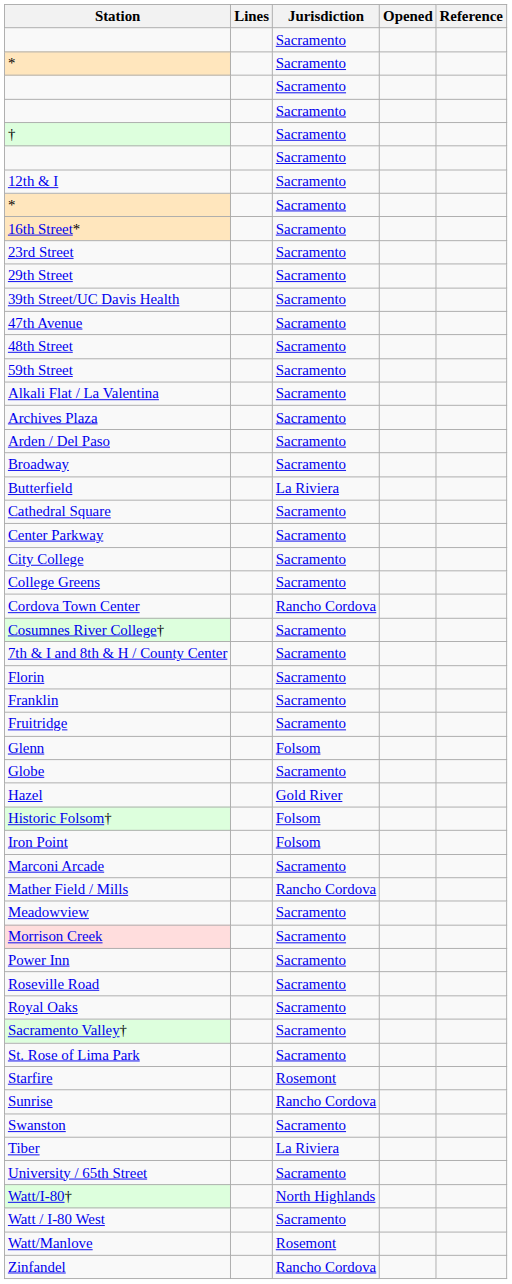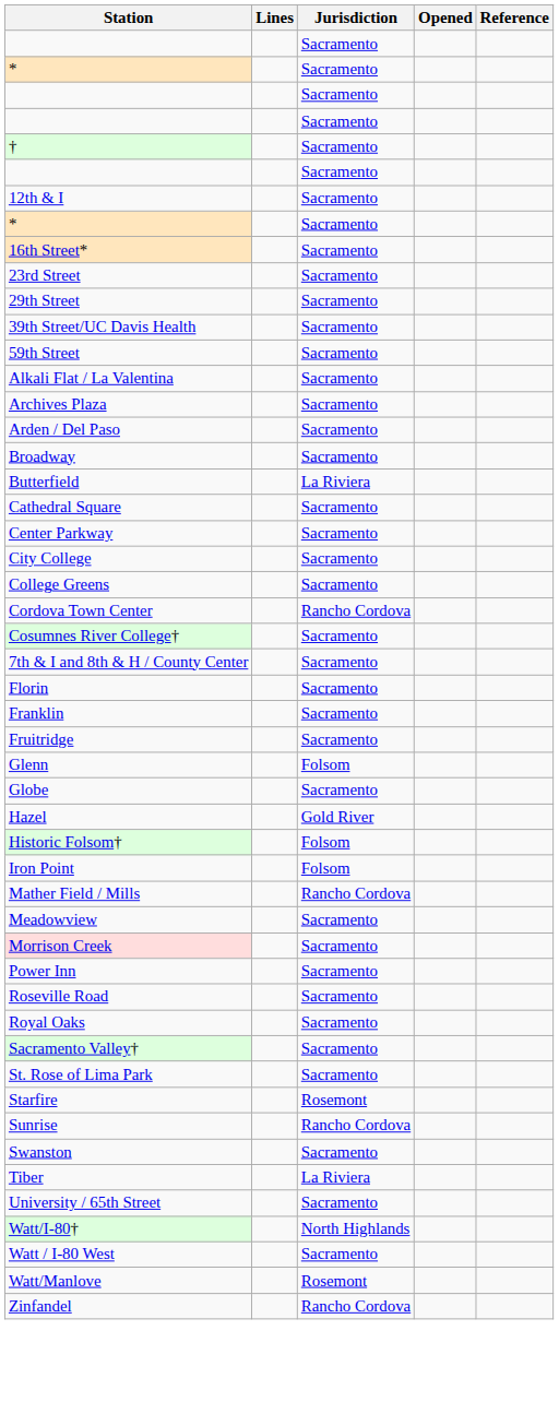 <table class="wikitable sortable sticky-header">
 <tr>
 <th>Station</th>
 <th class="unsortable">Lines</th>
 <th>Jurisdiction</th>
 <th>Opened</th>
 <th class="unsortable">Reference</th>
 </tr>
 <tr>
 <td></td>
 <td></td>
 <td><a href='#'>Sacramento</a></td>
 <td></td>
 <td align="center"></td>
 </tr>
 <tr>
 <td style="background-color:#FFE6BD">*</td>
 <td>  </td>
 <td><a href='#'>Sacramento</a></td>
 <td></td>
 <td align="center"></td>
 </tr>
 <tr>
 <td></td>
 <td> </td>
 <td><a href='#'>Sacramento</a></td>
 <td></td>
 <td align="center"></td>
 </tr>
 <tr>
 <td></td>
 <td> </td>
 <td><a href='#'>Sacramento</a></td>
 <td></td>
 <td align="center"></td>
 </tr>
 <tr>
 <td style="background-color:#ddffdd">†</td>
 <td></td>
 <td><a href='#'>Sacramento</a></td>
 <td></td>
 <td align="center"></td>
 </tr>
 <tr>
 <td></td>
 <td>  </td>
 <td><a href='#'>Sacramento</a></td>
 <td></td>
 <td align="center"></td>
 </tr>
 <tr>
 <td><a href='#'>12th & I</a></td>
 <td></td>
 <td><a href='#'>Sacramento</a></td>
 <td></td>
 <td align="center"></td>
 </tr>
 <tr>
 <td style="background-color:#FFE6BD">*</td>
 <td>  </td>
 <td><a href='#'>Sacramento</a></td>
 <td></td>
 <td align="center"></td>
 </tr>
 <tr>
 <td style="background-color:#FFE6BD"><a href='#'>16th Street</a>*</td>
 <td> </td>
 <td><a href='#'>Sacramento</a></td>
 <td></td>
 <td align="center"></td>
 </tr>
 <tr>
 <td><a href='#'>23rd Street</a></td>
 <td></td>
 <td><a href='#'>Sacramento</a></td>
 <td></td>
 <td align="center"></td>
 </tr>
 <tr>
 <td><a href='#'>29th Street</a></td>
 <td></td>
 <td><a href='#'>Sacramento</a></td>
 <td></td>
 <td align="center"></td>
 </tr>
 <tr>
 <td><a href='#'>39th Street/UC Davis Health</a></td>
-<td></td>
-<td><a href='#'>Sacramento</a></td>
-<td></td>
-<td align="center"></td>
-</tr>
-<tr>
-<td><a href='#'>47th Avenue</a></td>
-<td></td>
-<td><a href='#'>Sacramento</a></td>
-<td></td>
-<td align="center"></td>
-</tr>
-<tr>
-<td><a href='#'>48th Street</a></td>
 <td></td>
 <td><a href='#'>Sacramento</a></td>
 <td></td>
 <td align="center"></td>
 </tr>
 <tr>
 <td><a href='#'>59th Street</a></td>
 <td></td>
 <td><a href='#'>Sacramento</a></td>
 <td></td>
 <td align="center"></td>
 </tr>
 <tr>
 <td><a href='#'>Alkali Flat / La Valentina</a></td>
 <td></td>
 <td><a href='#'>Sacramento</a></td>
 <td></td>
 <td align="center"></td>
 </tr>
 <tr>
 <td><a href='#'>Archives Plaza</a></td>
 <td>  </td>
 <td><a href='#'>Sacramento</a></td>
 <td></td>
 <td align="center"></td>
 </tr>
 <tr>
 <td><a href='#'>Arden / Del Paso</a></td>
 <td></td>
 <td><a href='#'>Sacramento</a></td>
 <td></td>
 <td align="center"></td>
 </tr>
 <tr>
 <td><a href='#'>Broadway</a></td>
 <td></td>
 <td><a href='#'>Sacramento</a></td>
 <td></td>
 <td align="center"></td>
 </tr>
 <tr>
 <td><a href='#'>Butterfield</a></td>
 <td></td>
 <td><a href='#'>La Riviera</a></td>
 <td></td>
 <td align="center"></td>
 </tr>
 <tr>
 <td><a href='#'>Cathedral Square</a></td>
 <td></td>
 <td><a href='#'>Sacramento</a></td>
 <td></td>
 <td align="center"></td>
 </tr>
 <tr>
 <td><a href='#'>Center Parkway</a></td>
 <td></td>
 <td><a href='#'>Sacramento</a></td>
 <td></td>
 <td align="center"></td>
 </tr>
 <tr>
 <td><a href='#'>City College</a></td>
 <td></td>
 <td><a href='#'>Sacramento</a></td>
 <td></td>
 <td align="center"></td>
 </tr>
 <tr>
 <td><a href='#'>College Greens</a></td>
 <td></td>
 <td><a href='#'>Sacramento</a></td>
 <td></td>
 <td align="center"></td>
 </tr>
 <tr>
 <td><a href='#'>Cordova Town Center</a></td>
 <td></td>
 <td><a href='#'>Rancho Cordova</a></td>
 <td></td>
 <td align="center"></td>
 </tr>
 <tr>
 <td style="background-color:#ddffdd"><a href='#'>Cosumnes River College</a>†</td>
 <td></td>
 <td><a href='#'>Sacramento</a></td>
 <td></td>
 <td align="center"></td>
 </tr>
 <tr>
 <td><a href='#'>7th & I and 8th & H / County Center</a></td>
 <td> </td>
 <td><a href='#'>Sacramento</a></td>
 <td></td>
 <td align="center"></td>
 </tr>
 <tr>
 <td><a href='#'>Florin</a></td>
 <td></td>
 <td><a href='#'>Sacramento</a></td>
 <td></td>
 <td align="center"></td>
 </tr>
 <tr>
 <td><a href='#'>Franklin</a></td>
 <td></td>
 <td><a href='#'>Sacramento</a></td>
 <td></td>
 <td align="center"></td>
 </tr>
 <tr>
 <td><a href='#'>Fruitridge</a></td>
 <td></td>
 <td><a href='#'>Sacramento</a></td>
 <td></td>
 <td align="center"></td>
 </tr>
 <tr>
 <td><a href='#'>Glenn</a></td>
 <td></td>
 <td><a href='#'>Folsom</a></td>
 <td></td>
 <td align="center"></td>
 </tr>
 <tr>
 <td><a href='#'>Globe</a></td>
 <td></td>
 <td><a href='#'>Sacramento</a></td>
 <td></td>
 <td align="center"></td>
 </tr>
 <tr>
 <td><a href='#'>Hazel</a></td>
 <td></td>
 <td><a href='#'>Gold River</a></td>
 <td></td>
 <td align="center"></td>
 </tr>
 <tr>
 <td style="background-color:#ddffdd"><a href='#'>Historic Folsom</a>†</td>
 <td></td>
 <td><a href='#'>Folsom</a></td>
 <td></td>
 <td align="center"></td>
 </tr>
 <tr>
 <td><a href='#'>Iron Point</a></td>
 <td></td>
 <td><a href='#'>Folsom</a></td>
 <td></td>
 <td align="center"></td>
 </tr>
 <tr>
-<td><a href='#'>Marconi Arcade</a></td>
-<td></td>
-<td><a href='#'>Sacramento</a></td>
-<td></td>
-<td align="center"></td>
-</tr>
-<tr>
 <td><a href='#'>Mather Field / Mills</a></td>
 <td></td>
 <td><a href='#'>Rancho Cordova</a></td>
 <td></td>
 <td align="center"></td>
 </tr>
 <tr>
 <td><a href='#'>Meadowview</a></td>
 <td></td>
 <td><a href='#'>Sacramento</a></td>
 <td></td>
 <td align="center"></td>
 </tr>
 <tr>
 <td style="background-color:#FDD;"><a href='#'>Morrison Creek</a></td>
 <td></td>
 <td><a href='#'>Sacramento</a></td>
 <td></td>
 <td align="center"></td>
 </tr>
 <tr>
 <td><a href='#'>Power Inn</a></td>
 <td></td>
 <td><a href='#'>Sacramento</a></td>
 <td></td>
 <td align="center"></td>
 </tr>
 <tr>
 <td><a href='#'>Roseville Road</a></td>
 <td></td>
 <td><a href='#'>Sacramento</a></td>
 <td></td>
 <td align="center"></td>
 </tr>
 <tr>
 <td><a href='#'>Royal Oaks</a></td>
 <td></td>
 <td><a href='#'>Sacramento</a></td>
 <td></td>
 <td align="center"></td>
 </tr>
 <tr>
 <td style="background-color:#ddffdd"><a href='#'>Sacramento Valley</a>†</td>
 <td></td>
 <td><a href='#'>Sacramento</a></td>
 <td></td>
 <td align="center"></td>
 </tr>
 <tr>
 <td><a href='#'>St. Rose of Lima Park</a></td>
 <td></td>
 <td><a href='#'>Sacramento</a></td>
 <td></td>
 <td align="center"></td>
 </tr>
 <tr>
 <td><a href='#'>Starfire</a></td>
 <td></td>
 <td><a href='#'>Rosemont</a></td>
 <td></td>
 <td align="center"></td>
 </tr>
 <tr>
 <td><a href='#'>Sunrise</a></td>
 <td></td>
 <td><a href='#'>Rancho Cordova</a></td>
 <td></td>
 <td align="center"></td>
 </tr>
 <tr>
 <td><a href='#'>Swanston</a></td>
 <td></td>
 <td><a href='#'>Sacramento</a></td>
 <td></td>
 <td align="center"></td>
 </tr>
 <tr>
 <td><a href='#'>Tiber</a></td>
 <td></td>
 <td><a href='#'>La Riviera</a></td>
 <td></td>
 <td align="center"></td>
 </tr>
 <tr>
 <td><a href='#'>University / 65th Street</a></td>
 <td></td>
 <td><a href='#'>Sacramento</a></td>
 <td></td>
 <td align="center"></td>
 </tr>
 <tr>
 <td style="background-color:#ddffdd"><a href='#'>Watt/I-80</a>†</td>
 <td></td>
 <td><a href='#'>North Highlands</a></td>
 <td></td>
 <td align="center"></td>
 </tr>
 <tr>
 <td><a href='#'>Watt / I-80 West</a></td>
 <td></td>
 <td><a href='#'>Sacramento</a></td>
 <td></td>
 <td align="center"></td>
 </tr>
 <tr>
 <td><a href='#'>Watt/Manlove</a></td>
 <td></td>
 <td><a href='#'>Rosemont</a></td>
 <td></td>
 <td align="center"></td>
 </tr>
 <tr>
 <td><a href='#'>Zinfandel</a></td>
 <td></td>
 <td><a href='#'>Rancho Cordova</a></td>
 <td></td>
 <td align="center"></td>
 </tr>
 </table>
